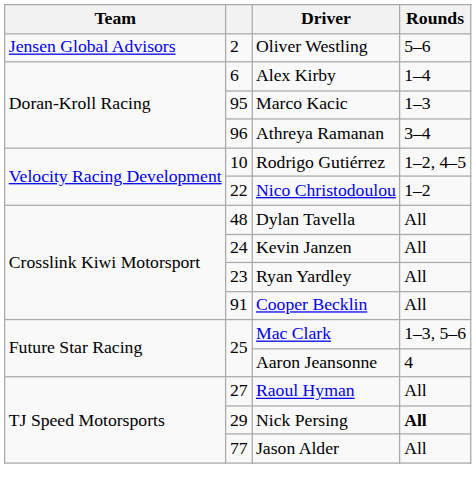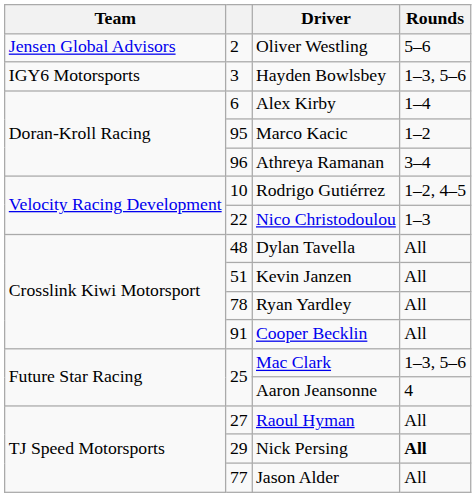 <table class="wikitable" style="font-size: 87%;">
 <tr>
 <th>Team</th>
 <th></th>
 <th>Driver</th>
 <th>Rounds</th>
 </tr>
 <tr>
 <td> <a href='#'>Jensen Global Advisors</a></td>
 <td>2</td>
 <td> Oliver Westling</td>
 <td>5–6</td>
 </tr>
 <tr>
+<td> IGY6 Motorsports</td>
+<td>3</td>
+<td> Hayden Bowlsbey</td>
+<td nowrap>1–3, 5–6</td>
+</tr>
+<tr>
 <td rowspan=3> Doran-Kroll Racing</td>
 <td>6</td>
 <td> Alex Kirby</td>
 <td>1–4</td>
 </tr>
 <tr>
 <td>95</td>
 <td> Marco Kacic</td>
-<td>1–3</td>
+<td>1–2</td>
 </tr>
 <tr>
 <td>96</td>
 <td> Athreya Ramanan</td>
 <td>3–4</td>
 </tr>
 <tr>
 <td rowspan=2> <a href='#'>Velocity Racing Development</a></td>
 <td>10</td>
 <td> Rodrigo Gutiérrez</td>
 <td>1–2, 4–5</td>
 </tr>
 <tr>
 <td>22</td>
 <td nowrap> <a href='#'>Nico Christodoulou</a></td>
-<td>1–2</td>
+<td>1–3</td>
 </tr>
 <tr>
 <td rowspan=4> Crosslink Kiwi Motorsport</td>
 <td>48</td>
 <td> Dylan Tavella</td>
 <td>All</td>
 </tr>
 <tr>
-<td>24</td>
+<td>51</td>
 <td> Kevin Janzen</td>
 <td>All</td>
 </tr>
 <tr>
-<td>23</td>
+<td>78</td>
 <td> Ryan Yardley</td>
 <td>All</td>
 </tr>
 <tr>
 <td>91</td>
 <td> <a href='#'>Cooper Becklin</a></td>
 <td>All</td>
 </tr>
 <tr>
 <td rowspan=2> Future Star Racing</td>
 <td rowspan=2>25</td>
 <td> <a href='#'>Mac Clark</a></td>
 <td>1–3, 5–6</td>
 </tr>
 <tr>
 <td> Aaron Jeansonne</td>
 <td>4</td>
 </tr>
 <tr>
 <td rowspan=3>  TJ Speed Motorsports</td>
 <td>27</td>
 <td> <a href='#'>Raoul Hyman</a></td>
 <td>All</td>
 </tr>
 <tr>
 <td>29</td>
 <td> Nick Persing</td>
 <td><strong>All</strong></td>
 </tr>
 <tr>
 <td>77</td>
 <td> Jason Alder</td>
 <td>All</td>
 </tr>
 </table>
